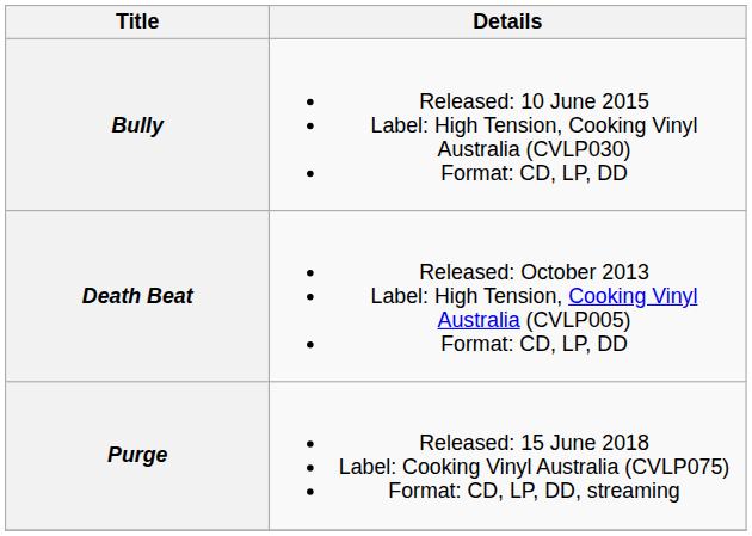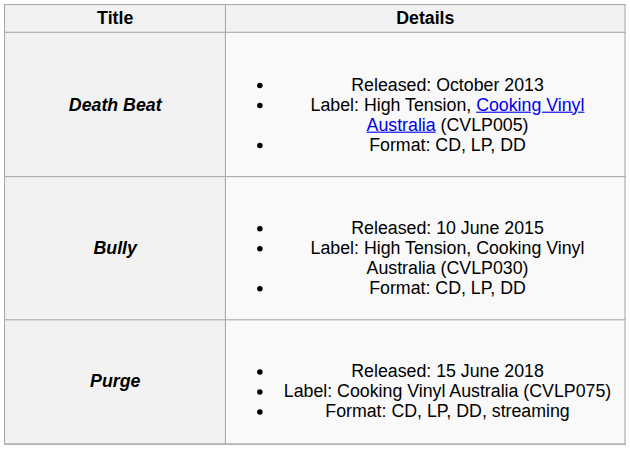 <table class="wikitable plainrowheaders" style="text-align:center;" border="1">
 <tr>
 <th scope="col" rowspan="1" style="width:12em;">Title</th>
 <th scope="col" rowspan="1" style="width:22em;">Details</th>
 </tr>
 <tr>
+<th scope="row"><em>Death Beat</em></th>
+<td><br><ul><li>Released: October 2013</li><li>Label: High Tension, <a href='#'>Cooking Vinyl Australia</a> (CVLP005)</li><li>Format: CD, LP, DD</li></ul></td>
+</tr>
+<tr>
 <th scope="row"><em>Bully</em></th>
 <td><br><ul><li>Released: 10 June 2015</li><li>Label: High Tension, Cooking Vinyl Australia (CVLP030)</li><li>Format: CD, LP, DD</li></ul></td>
-</tr>
-<tr>
-<th scope="row"><em>Death Beat</em></th>
-<td><br><ul><li>Released: October 2013</li><li>Label: High Tension, <a href='#'>Cooking Vinyl Australia</a> (CVLP005)</li><li>Format: CD, LP, DD</li></ul></td>
 </tr>
 <tr>
 <th scope="row"><em>Purge</em></th>
 <td><br><ul><li>Released: 15 June 2018 </li><li>Label: Cooking Vinyl Australia (CVLP075)</li><li>Format: CD, LP, DD, streaming</li></ul></td>
 </tr>
 <tr>
 </tr>
 </table>
